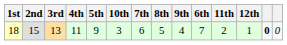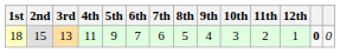 <table class="wikitable" style="font-size: 85%">
 <tr>
 <th>1st</th>
 <th>2nd</th>
 <th>3rd</th>
 <th>4th</th>
 <th>5th</th>
-<th>10th</th>
+<th>6th</th>
 <th>7th</th>
 <th>8th</th>
 <th>9th</th>
-<th>6th</th>
+<th>10th</th>
 <th>11th</th>
 <th>12th</th>
 <th></th>
 <th></th>
 </tr>
 <tr align="center">
 <td style="background:#FFFFBF;">18</td>
 <td style="background:#DFDFDF;">15</td>
 <td style="background:#FFDF9F;">13</td>
 <td style="background:#DFFFDF;">11</td>
 <td style="background:#DFFFDF;">9</td>
-<td style="background:#DFFFDF;">3</td>
+<td style="background:#DFFFDF;">7</td>
 <td style="background:#DFFFDF;">6</td>
 <td style="background:#DFFFDF;">5</td>
 <td style="background:#DFFFDF;">4</td>
-<td style="background:#DFFFDF;">7</td>
+<td style="background:#DFFFDF;">3</td>
 <td style="background:#DFFFDF;">2</td>
 <td style="background:#DFFFDF;">1</td>
 <td><strong>0</strong></td>
 <td><em>0</em></td>
 </tr>
 </table>
